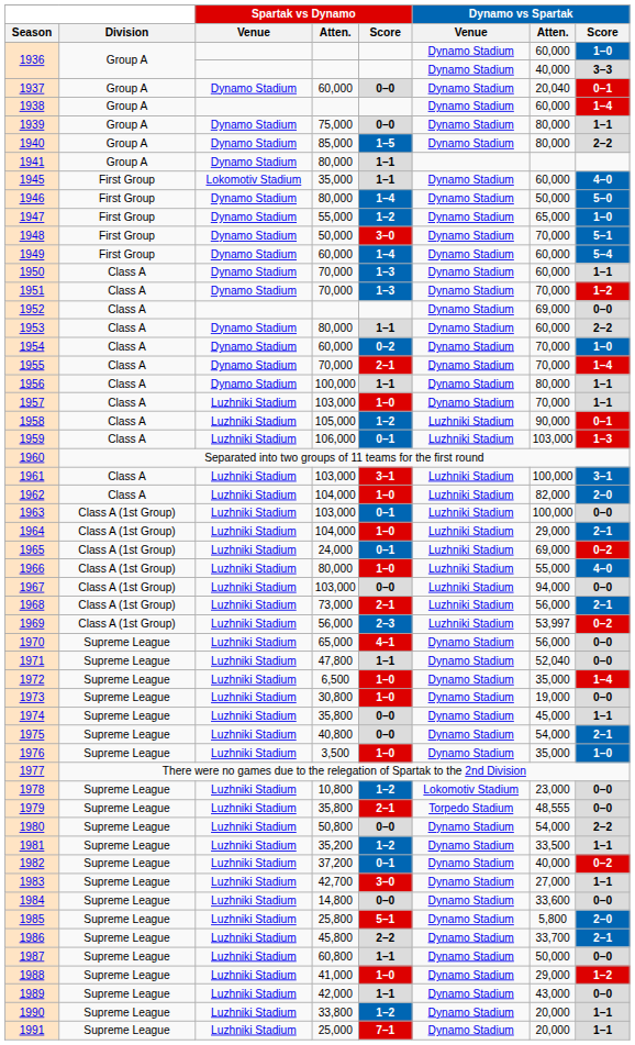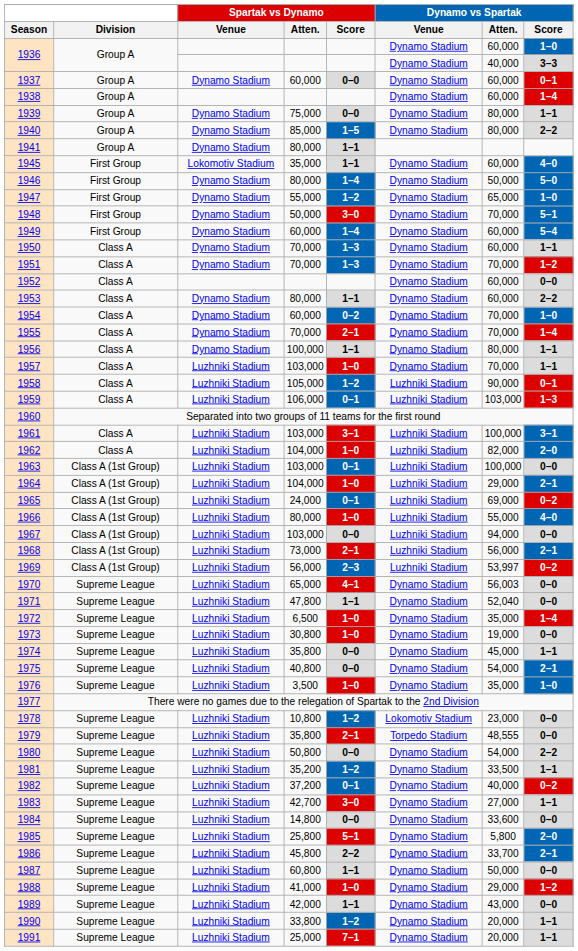 <table class="wikitable" style="text-align: center; font-size: 12px">
 <tr bgcolor=#f5f5f5>
 </tr>
 <tr align=center bgcolor="#FFFFFF">
 <td colspan=2></td>
 <th colspan=3 style="color:#ffffff;background:#DD0000">Spartak vs Dynamo</th>
 <th colspan=3 style="color:#ffffff;background:#0066b3">Dynamo vs Spartak</th>
 </tr>
 <tr>
 <th width="52">Season</th>
 <th width="140">Division</th>
 <th width="120">Venue</th>
 <th width="40">Atten.</th>
 <th width="52">Score</th>
 <th width="120">Venue</th>
 <th width="40">Atten.</th>
 <th width="52">Score</th>
 </tr>
 <tr>
 <td bgcolor=#ffe4c4 rowspan="2"><a href='#'>1936</a></td>
 <td rowspan="2">Group A</td>
 <td align: center;></td>
 <td align: center;></td>
 <td align: center;></td>
 <td align: center;><a href='#'>Dynamo Stadium</a></td>
 <td align: center;>60,000</td>
 <td style="color:#ffffff;background:#0066b3"><strong>1–0</strong></td>
 </tr>
 <tr>
 <td align: center;></td>
 <td align: center;></td>
 <td align: center;></td>
 <td align: center;><a href='#'>Dynamo Stadium</a></td>
 <td align: center;>40,000</td>
 <td bgcolor=#dcdcdc><strong>3–3</strong></td>
 </tr>
 <tr>
 <td bgcolor=#ffe4c4><a href='#'>1937</a></td>
 <td>Group A</td>
 <td align: center;><a href='#'>Dynamo Stadium</a></td>
 <td align: center;>60,000</td>
 <td bgcolor=#dcdcdc><strong>0–0</strong></td>
 <td align: center;><a href='#'>Dynamo Stadium</a></td>
-<td align: center;>20,040</td>
+<td align: center;>60,000</td>
 <td style="color:#ffffff;background:#DD0000"><strong>0–1</strong></td>
 </tr>
 <tr>
 <td bgcolor=#ffe4c4><a href='#'>1938</a></td>
 <td>Group A</td>
 <td align: center;></td>
 <td align: center;></td>
 <td align: center;></td>
 <td align: center;><a href='#'>Dynamo Stadium</a></td>
 <td align: center;>60,000</td>
 <td style="color:#ffffff;background:#DD0000"><strong>1–4</strong></td>
 </tr>
 <tr>
 <td bgcolor=#ffe4c4><a href='#'>1939</a></td>
 <td>Group A</td>
 <td align: center;><a href='#'>Dynamo Stadium</a></td>
 <td align: center;>75,000</td>
 <td bgcolor=#dcdcdc><strong>0–0</strong></td>
 <td align: center;><a href='#'>Dynamo Stadium</a></td>
 <td align: center;>80,000</td>
 <td bgcolor=#dcdcdc><strong>1–1</strong></td>
 </tr>
 <tr>
 <td bgcolor=#ffe4c4><a href='#'>1940</a></td>
 <td>Group A</td>
 <td align: center;><a href='#'>Dynamo Stadium</a></td>
 <td align: center;>85,000</td>
 <td style="color:#ffffff;background:#0066b3"><strong>1–5</strong></td>
 <td align: center;><a href='#'>Dynamo Stadium</a></td>
 <td align: center;>80,000</td>
 <td bgcolor=#dcdcdc><strong>2–2</strong></td>
 </tr>
 <tr>
 <td bgcolor=#ffe4c4><a href='#'>1941</a></td>
 <td>Group A</td>
 <td align: center;><a href='#'>Dynamo Stadium</a></td>
 <td align: center;>80,000</td>
 <td bgcolor=#dcdcdc><strong>1–1</strong></td>
 <td align: center;></td>
 <td align: center;></td>
 <td align: center;></td>
 </tr>
 <tr>
 <td bgcolor=#ffe4c4><a href='#'>1945</a></td>
 <td>First Group</td>
 <td align: center;><a href='#'>Lokomotiv Stadium</a></td>
 <td align: center;>35,000</td>
 <td bgcolor=#dcdcdc><strong>1–1</strong></td>
 <td align: center;><a href='#'>Dynamo Stadium</a></td>
 <td align: center;>60,000</td>
 <td style="color:#ffffff;background:#0066b3"><strong>4–0</strong></td>
 </tr>
 <tr>
 <td bgcolor=#ffe4c4><a href='#'>1946</a></td>
 <td>First Group</td>
 <td align: center;><a href='#'>Dynamo Stadium</a></td>
 <td align: center;>80,000</td>
 <td style="color:#ffffff;background:#0066b3"><strong>1–4</strong></td>
 <td align: center;><a href='#'>Dynamo Stadium</a></td>
 <td align: center;>50,000</td>
 <td style="color:#ffffff;background:#0066b3"><strong>5–0</strong></td>
 </tr>
 <tr>
 <td bgcolor=#ffe4c4><a href='#'>1947</a></td>
 <td>First Group</td>
 <td align: center;><a href='#'>Dynamo Stadium</a></td>
 <td align: center;>55,000</td>
 <td style="color:#ffffff;background:#0066b3"><strong>1–2</strong></td>
 <td align: center;><a href='#'>Dynamo Stadium</a></td>
 <td align: center;>65,000</td>
 <td style="color:#ffffff;background:#0066b3"><strong>1–0</strong></td>
 </tr>
 <tr>
 <td bgcolor=#ffe4c4><a href='#'>1948</a></td>
 <td>First Group</td>
 <td align: center;><a href='#'>Dynamo Stadium</a></td>
 <td align: center;>50,000</td>
 <td style="color:#ffffff;background:#DD0000"><strong>3–0</strong></td>
 <td align: center;><a href='#'>Dynamo Stadium</a></td>
 <td align: center;>70,000</td>
 <td style="color:#ffffff;background:#0066b3"><strong>5–1</strong></td>
 </tr>
 <tr>
 <td bgcolor=#ffe4c4><a href='#'>1949</a></td>
 <td>First Group</td>
 <td align: center;><a href='#'>Dynamo Stadium</a></td>
 <td align: center;>60,000</td>
 <td style="color:#ffffff;background:#0066b3"><strong>1–4</strong></td>
 <td align: center;><a href='#'>Dynamo Stadium</a></td>
 <td align: center;>60,000</td>
 <td style="color:#ffffff;background:#0066b3"><strong>5–4</strong></td>
 </tr>
 <tr>
 <td bgcolor=#ffe4c4><a href='#'>1950</a></td>
 <td>Class A</td>
 <td align: center;><a href='#'>Dynamo Stadium</a></td>
 <td align: center;>70,000</td>
 <td style="color:#ffffff;background:#0066b3"><strong>1–3</strong></td>
 <td align: center;><a href='#'>Dynamo Stadium</a></td>
 <td align: center;>60,000</td>
 <td bgcolor=#dcdcdc><strong>1–1</strong></td>
 </tr>
 <tr>
 <td bgcolor=#ffe4c4><a href='#'>1951</a></td>
 <td>Class A</td>
 <td align: center;><a href='#'>Dynamo Stadium</a></td>
 <td align: center;>70,000</td>
 <td style="color:#ffffff;background:#0066b3"><strong>1–3</strong></td>
 <td align: center;><a href='#'>Dynamo Stadium</a></td>
 <td align: center;>70,000</td>
 <td style="color:#ffffff;background:#DD0000"><strong>1–2</strong></td>
 </tr>
 <tr>
 <td bgcolor=#ffe4c4><a href='#'>1952</a></td>
 <td>Class A</td>
 <td align: center;></td>
 <td align: center;></td>
 <td align: center;></td>
 <td align: center;><a href='#'>Dynamo Stadium</a></td>
-<td align: center;>69,000</td>
+<td align: center;>60,000</td>
 <td bgcolor=#dcdcdc><strong>0–0</strong></td>
 </tr>
 <tr>
 <td bgcolor=#ffe4c4><a href='#'>1953</a></td>
 <td>Class A</td>
 <td align: center;><a href='#'>Dynamo Stadium</a></td>
 <td align: center;>80,000</td>
 <td bgcolor=#dcdcdc><strong>1–1</strong></td>
 <td align: center;><a href='#'>Dynamo Stadium</a></td>
 <td align: center;>60,000</td>
 <td bgcolor=#dcdcdc><strong>2–2</strong></td>
 </tr>
 <tr>
 <td bgcolor=#ffe4c4><a href='#'>1954</a></td>
 <td>Class A</td>
 <td align: center;><a href='#'>Dynamo Stadium</a></td>
 <td align: center;>60,000</td>
 <td style="color:#ffffff;background:#0066b3"><strong>0–2</strong></td>
 <td align: center;><a href='#'>Dynamo Stadium</a></td>
 <td align: center;>70,000</td>
 <td style="color:#ffffff;background:#0066b3"><strong>1–0</strong></td>
 </tr>
 <tr>
 <td bgcolor=#ffe4c4><a href='#'>1955</a></td>
 <td>Class A</td>
 <td align: center;><a href='#'>Dynamo Stadium</a></td>
 <td align: center;>70,000</td>
 <td style="color:#ffffff;background:#DD0000"><strong>2–1</strong></td>
 <td align: center;><a href='#'>Dynamo Stadium</a></td>
 <td align: center;>70,000</td>
 <td style="color:#ffffff;background:#DD0000"><strong>1–4</strong></td>
 </tr>
 <tr>
 <td bgcolor=#ffe4c4><a href='#'>1956</a></td>
 <td>Class A</td>
 <td align: center;><a href='#'>Dynamo Stadium</a></td>
 <td align: center;>100,000</td>
 <td bgcolor=#dcdcdc><strong>1–1</strong></td>
 <td align: center;><a href='#'>Dynamo Stadium</a></td>
 <td align: center;>80,000</td>
 <td bgcolor=#dcdcdc><strong>1–1</strong></td>
 </tr>
 <tr>
 <td bgcolor=#ffe4c4><a href='#'>1957</a></td>
 <td>Class A</td>
 <td align: center;><a href='#'>Luzhniki Stadium</a></td>
 <td align: center;>103,000</td>
 <td style="color:#ffffff;background:#DD0000"><strong>1–0</strong></td>
 <td align: center;><a href='#'>Dynamo Stadium</a></td>
 <td align: center;>70,000</td>
 <td bgcolor=#dcdcdc><strong>1–1</strong></td>
 </tr>
 <tr>
 <td bgcolor=#ffe4c4><a href='#'>1958</a></td>
 <td>Class A</td>
 <td align: center;><a href='#'>Luzhniki Stadium</a></td>
 <td align: center;>105,000</td>
 <td style="color:#ffffff;background:#0066b3"><strong>1–2</strong></td>
 <td align: center;><a href='#'>Luzhniki Stadium</a></td>
 <td align: center;>90,000</td>
 <td style="color:#ffffff;background:#DD0000"><strong>0–1</strong></td>
 </tr>
 <tr>
 <td bgcolor=#ffe4c4><a href='#'>1959</a></td>
 <td>Class A</td>
 <td align: center;><a href='#'>Luzhniki Stadium</a></td>
 <td align: center;>106,000</td>
 <td style="color:#ffffff;background:#0066b3"><strong>0–1</strong></td>
 <td align: center;><a href='#'>Luzhniki Stadium</a></td>
 <td align: center;>103,000</td>
 <td style="color:#ffffff;background:#DD0000"><strong>1–3</strong></td>
 </tr>
 <tr>
 <td bgcolor=#ffe4c4><a href='#'>1960</a></td>
 <td colspan="10">Separated into two groups of 11 teams for the first round</td>
 </tr>
 <tr>
 <td bgcolor=#ffe4c4><a href='#'>1961</a></td>
 <td>Class A</td>
 <td align: center;><a href='#'>Luzhniki Stadium</a></td>
 <td align: center;>103,000</td>
 <td style="color:#ffffff;background:#DD0000"><strong>3–1</strong></td>
 <td align: center;><a href='#'>Luzhniki Stadium</a></td>
 <td align: center;>100,000</td>
 <td style="color:#ffffff;background:#0066b3"><strong>3–1</strong></td>
 </tr>
 <tr>
 <td bgcolor=#ffe4c4><a href='#'>1962</a></td>
 <td>Class A</td>
 <td align: center;><a href='#'>Luzhniki Stadium</a></td>
 <td align: center;>104,000</td>
 <td style="color:#ffffff;background:#DD0000"><strong>1–0</strong></td>
 <td align: center;><a href='#'>Luzhniki Stadium</a></td>
 <td align: center;>82,000</td>
 <td style="color:#ffffff;background:#0066b3"><strong>2–0</strong></td>
 </tr>
 <tr>
 <td bgcolor=#ffe4c4><a href='#'>1963</a></td>
 <td>Class A (1st Group)</td>
 <td align: center;><a href='#'>Luzhniki Stadium</a></td>
 <td align: center;>103,000</td>
 <td style="color:#ffffff;background:#0066b3"><strong>0–1</strong></td>
 <td align: center;><a href='#'>Luzhniki Stadium</a></td>
 <td align: center;>100,000</td>
 <td bgcolor=#dcdcdc><strong>0–0</strong></td>
 </tr>
 <tr>
 <td bgcolor=#ffe4c4><a href='#'>1964</a></td>
 <td>Class A (1st Group)</td>
 <td align: center;><a href='#'>Luzhniki Stadium</a></td>
 <td align: center;>104,000</td>
 <td style="color:#ffffff;background:#DD0000"><strong>1–0</strong></td>
 <td align: center;><a href='#'>Luzhniki Stadium</a></td>
 <td align: center;>29,000</td>
 <td style="color:#ffffff;background:#0066b3"><strong>2–1</strong></td>
 </tr>
 <tr>
 <td bgcolor=#ffe4c4><a href='#'>1965</a></td>
 <td>Class A (1st Group)</td>
 <td align: center;><a href='#'>Luzhniki Stadium</a></td>
 <td align: center;>24,000</td>
 <td style="color:#ffffff;background:#0066b3"><strong>0–1</strong></td>
 <td align: center;><a href='#'>Luzhniki Stadium</a></td>
 <td align: center;>69,000</td>
 <td style="color:#ffffff;background:#DD0000"><strong>0–2</strong></td>
 </tr>
 <tr>
 <td bgcolor=#ffe4c4><a href='#'>1966</a></td>
 <td>Class A (1st Group)</td>
 <td align: center;><a href='#'>Luzhniki Stadium</a></td>
 <td align: center;>80,000</td>
 <td style="color:#ffffff;background:#DD0000"><strong>1–0</strong></td>
 <td align: center;><a href='#'>Luzhniki Stadium</a></td>
 <td align: center;>55,000</td>
 <td style="color:#ffffff;background:#0066b3"><strong>4–0</strong></td>
 </tr>
 <tr>
 <td bgcolor=#ffe4c4><a href='#'>1967</a></td>
 <td>Class A (1st Group)</td>
 <td align: center;><a href='#'>Luzhniki Stadium</a></td>
 <td align: center;>103,000</td>
 <td bgcolor=#dcdcdc><strong>0–0</strong></td>
 <td align: center;><a href='#'>Luzhniki Stadium</a></td>
 <td align: center;>94,000</td>
 <td bgcolor=#dcdcdc><strong>0–0</strong></td>
 </tr>
 <tr>
 <td bgcolor=#ffe4c4><a href='#'>1968</a></td>
 <td>Class A (1st Group)</td>
 <td align: center;><a href='#'>Luzhniki Stadium</a></td>
 <td align: center;>73,000</td>
 <td style="color:#ffffff;background:#DD0000"><strong>2–1</strong></td>
 <td align: center;><a href='#'>Luzhniki Stadium</a></td>
 <td align: center;>56,000</td>
 <td style="color:#ffffff;background:#0066b3"><strong>2–1</strong></td>
 </tr>
 <tr>
 <td bgcolor=#ffe4c4><a href='#'>1969</a></td>
 <td>Class A (1st Group)</td>
 <td align: center;><a href='#'>Luzhniki Stadium</a></td>
 <td align: center;>56,000</td>
 <td style="color:#ffffff;background:#0066b3"><strong>2–3</strong></td>
 <td align: center;><a href='#'>Luzhniki Stadium</a></td>
 <td align: center;>53,997</td>
 <td style="color:#ffffff;background:#DD0000"><strong>0–2</strong></td>
 </tr>
 <tr>
 <td bgcolor=#ffe4c4><a href='#'>1970</a></td>
 <td>Supreme League</td>
 <td align: center;><a href='#'>Luzhniki Stadium</a></td>
 <td align: center;>65,000</td>
 <td style="color:#ffffff;background:#DD0000"><strong>4–1</strong></td>
 <td align: center;><a href='#'>Dynamo Stadium</a></td>
-<td align: center;>56,000</td>
+<td align: center;>56,003</td>
 <td bgcolor=#dcdcdc><strong>0–0</strong></td>
 </tr>
 <tr>
 <td bgcolor=#ffe4c4><a href='#'>1971</a></td>
 <td>Supreme League</td>
 <td align: center;><a href='#'>Luzhniki Stadium</a></td>
 <td align: center;>47,800</td>
 <td bgcolor=#dcdcdc><strong>1–1</strong></td>
 <td align: center;><a href='#'>Dynamo Stadium</a></td>
 <td align: center;>52,040</td>
 <td bgcolor=#dcdcdc><strong>0–0</strong></td>
 </tr>
 <tr>
 <td bgcolor=#ffe4c4><a href='#'>1972</a></td>
 <td>Supreme League</td>
 <td align: center;><a href='#'>Luzhniki Stadium</a></td>
 <td align: center;>6,500</td>
 <td style="color:#ffffff;background:#DD0000"><strong>1–0</strong></td>
 <td align: center;><a href='#'>Dynamo Stadium</a></td>
 <td align: center;>35,000</td>
 <td style="color:#ffffff;background:#DD0000"><strong>1–4</strong></td>
 </tr>
 <tr>
 <td bgcolor=#ffe4c4><a href='#'>1973</a></td>
 <td>Supreme League</td>
 <td align: center;><a href='#'>Luzhniki Stadium</a></td>
 <td align: center;>30,800</td>
 <td style="color:#ffffff;background:#DD0000"><strong>1–0</strong></td>
 <td align: center;><a href='#'>Dynamo Stadium</a></td>
 <td align: center;>19,000</td>
 <td bgcolor=#dcdcdc><strong>0–0</strong></td>
 </tr>
 <tr>
 <td bgcolor=#ffe4c4><a href='#'>1974</a></td>
 <td>Supreme League</td>
 <td align: center;><a href='#'>Luzhniki Stadium</a></td>
 <td align: center;>35,800</td>
 <td bgcolor=#dcdcdc><strong>0–0</strong></td>
 <td align: center;><a href='#'>Dynamo Stadium</a></td>
 <td align: center;>45,000</td>
 <td bgcolor=#dcdcdc><strong>1–1</strong></td>
 </tr>
 <tr>
 <td bgcolor=#ffe4c4><a href='#'>1975</a></td>
 <td>Supreme League</td>
 <td align: center;><a href='#'>Luzhniki Stadium</a></td>
 <td align: center;>40,800</td>
 <td bgcolor=#dcdcdc><strong>0–0</strong></td>
 <td align: center;><a href='#'>Dynamo Stadium</a></td>
 <td align: center;>54,000</td>
 <td style="color:#ffffff;background:#0066b3"><strong>2–1</strong></td>
 </tr>
 <tr>
 <td bgcolor=#ffe4c4><a href='#'>1976</a></td>
 <td>Supreme League</td>
 <td align: center;><a href='#'>Luzhniki Stadium</a></td>
 <td align: center;>3,500</td>
 <td style="color:#ffffff;background:#DD0000"><strong>1–0</strong></td>
 <td align: center;><a href='#'>Dynamo Stadium</a></td>
 <td align: center;>35,000</td>
 <td style="color:#ffffff;background:#0066b3"><strong>1–0</strong></td>
 </tr>
 <tr>
 <td bgcolor=#ffe4c4><a href='#'>1977</a></td>
 <td colspan="10">There were no games due to the relegation of Spartak to the <a href='#'>2nd Division</a></td>
 </tr>
 <tr>
 <td bgcolor=#ffe4c4><a href='#'>1978</a></td>
 <td>Supreme League</td>
 <td align: center;><a href='#'>Luzhniki Stadium</a></td>
 <td align: center;>10,800</td>
 <td style="color:#ffffff;background:#0066b3"><strong>1–2</strong></td>
 <td align: center;><a href='#'>Lokomotiv Stadium</a></td>
 <td align: center;>23,000</td>
 <td bgcolor=#dcdcdc><strong>0–0</strong></td>
 </tr>
 <tr>
 <td bgcolor=#ffe4c4><a href='#'>1979</a></td>
 <td>Supreme League</td>
 <td align: center;><a href='#'>Luzhniki Stadium</a></td>
 <td align: center;>35,800</td>
 <td style="color:#ffffff;background:#DD0000"><strong>2–1</strong></td>
 <td align: center;><a href='#'>Torpedo Stadium</a></td>
 <td align: center;>48,555</td>
 <td bgcolor=#dcdcdc><strong>0–0</strong></td>
 </tr>
 <tr>
 <td bgcolor=#ffe4c4><a href='#'>1980</a></td>
 <td>Supreme League</td>
 <td align: center;><a href='#'>Luzhniki Stadium</a></td>
 <td align: center;>50,800</td>
 <td bgcolor=#dcdcdc><strong>0–0</strong></td>
 <td align: center;><a href='#'>Dynamo Stadium</a></td>
 <td align: center;>54,000</td>
 <td bgcolor=#dcdcdc><strong>2–2</strong></td>
 </tr>
 <tr>
 <td bgcolor=#ffe4c4><a href='#'>1981</a></td>
 <td>Supreme League</td>
 <td align: center;><a href='#'>Luzhniki Stadium</a></td>
 <td align: center;>35,200</td>
 <td style="color:#ffffff;background:#0066b3"><strong>1–2</strong></td>
 <td align: center;><a href='#'>Dynamo Stadium</a></td>
 <td align: center;>33,500</td>
 <td bgcolor=#dcdcdc><strong>1–1</strong></td>
 </tr>
 <tr>
 <td bgcolor=#ffe4c4><a href='#'>1982</a></td>
 <td>Supreme League</td>
 <td align: center;><a href='#'>Luzhniki Stadium</a></td>
 <td align: center;>37,200</td>
 <td style="color:#ffffff;background:#0066b3"><strong>0–1</strong></td>
 <td align: center;><a href='#'>Dynamo Stadium</a></td>
 <td align: center;>40,000</td>
 <td style="color:#ffffff;background:#DD0000"><strong>0–2</strong></td>
 </tr>
 <tr>
 <td bgcolor=#ffe4c4><a href='#'>1983</a></td>
 <td>Supreme League</td>
 <td align: center;><a href='#'>Luzhniki Stadium</a></td>
 <td align: center;>42,700</td>
 <td style="color:#ffffff;background:#DD0000"><strong>3–0</strong></td>
 <td align: center;><a href='#'>Dynamo Stadium</a></td>
 <td align: center;>27,000</td>
 <td bgcolor=#dcdcdc><strong>1–1</strong></td>
 </tr>
 <tr>
 <td bgcolor=#ffe4c4><a href='#'>1984</a></td>
 <td>Supreme League</td>
 <td align: center;><a href='#'>Luzhniki Stadium</a></td>
 <td align: center;>14,800</td>
 <td bgcolor=#dcdcdc><strong>0–0</strong></td>
 <td align: center;><a href='#'>Dynamo Stadium</a></td>
 <td align: center;>33,600</td>
 <td bgcolor=#dcdcdc><strong>0–0</strong></td>
 </tr>
 <tr>
 <td bgcolor=#ffe4c4><a href='#'>1985</a></td>
 <td>Supreme League</td>
 <td align: center;><a href='#'>Luzhniki Stadium</a></td>
 <td align: center;>25,800</td>
 <td style="color:#ffffff;background:#DD0000"><strong>5–1</strong></td>
 <td align: center;><a href='#'>Dynamo Stadium</a></td>
 <td align: center;>5,800</td>
 <td style="color:#ffffff;background:#0066b3"><strong>2–0</strong></td>
 </tr>
 <tr>
 <td bgcolor=#ffe4c4><a href='#'>1986</a></td>
 <td>Supreme League</td>
 <td align: center;><a href='#'>Luzhniki Stadium</a></td>
 <td align: center;>45,800</td>
 <td bgcolor=#dcdcdc><strong>2–2</strong></td>
 <td align: center;><a href='#'>Dynamo Stadium</a></td>
 <td align: center;>33,700</td>
 <td style="color:#ffffff;background:#0066b3"><strong>2–1</strong></td>
 </tr>
 <tr>
 <td bgcolor=#ffe4c4><a href='#'>1987</a></td>
 <td>Supreme League</td>
 <td align: center;><a href='#'>Luzhniki Stadium</a></td>
 <td align: center;>60,800</td>
 <td bgcolor=#dcdcdc><strong>1–1</strong></td>
 <td align: center;><a href='#'>Dynamo Stadium</a></td>
 <td align: center;>50,000</td>
 <td bgcolor=#dcdcdc><strong>0–0</strong></td>
 </tr>
 <tr>
 <td bgcolor=#ffe4c4><a href='#'>1988</a></td>
 <td>Supreme League</td>
 <td align: center;><a href='#'>Luzhniki Stadium</a></td>
 <td align: center;>41,000</td>
 <td style="color:#ffffff;background:#DD0000"><strong>1–0</strong></td>
 <td align: center;><a href='#'>Dynamo Stadium</a></td>
 <td align: center;>29,000</td>
 <td style="color:#ffffff;background:#DD0000"><strong>1–2</strong></td>
 </tr>
 <tr>
 <td bgcolor=#ffe4c4><a href='#'>1989</a></td>
 <td>Supreme League</td>
 <td align: center;><a href='#'>Luzhniki Stadium</a></td>
 <td align: center;>42,000</td>
 <td bgcolor=#dcdcdc><strong>1–1</strong></td>
 <td align: center;><a href='#'>Dynamo Stadium</a></td>
 <td align: center;>43,000</td>
 <td bgcolor=#dcdcdc><strong>0–0</strong></td>
 </tr>
 <tr>
 <td bgcolor=#ffe4c4><a href='#'>1990</a></td>
 <td>Supreme League</td>
 <td align: center;><a href='#'>Luzhniki Stadium</a></td>
 <td align: center;>33,800</td>
 <td style="color:#ffffff;background:#0066b3"><strong>1–2</strong></td>
 <td align: center;><a href='#'>Dynamo Stadium</a></td>
 <td align: center;>20,000</td>
 <td bgcolor=#dcdcdc><strong>1–1</strong></td>
 </tr>
 <tr>
 <td bgcolor=#ffe4c4><a href='#'>1991</a></td>
 <td>Supreme League</td>
 <td align: center;><a href='#'>Luzhniki Stadium</a></td>
 <td align: center;>25,000</td>
 <td style="color:#ffffff;background:#DD0000"><strong>7–1</strong></td>
 <td align: center;><a href='#'>Dynamo Stadium</a></td>
 <td align: center;>20,000</td>
 <td bgcolor=#dcdcdc><strong>1–1</strong></td>
 </tr>
 </table>
